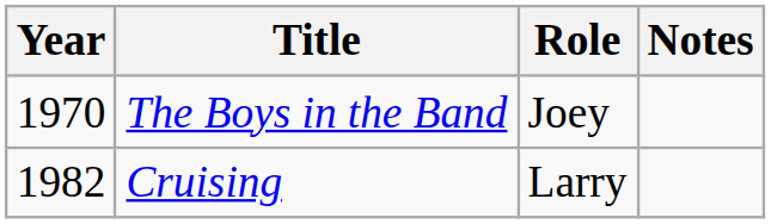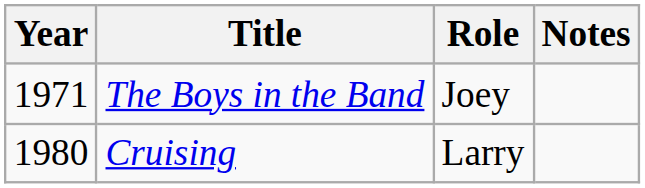 <table class="wikitable">
 <tr>
 <th>Year</th>
 <th>Title</th>
 <th>Role</th>
 <th>Notes</th>
 </tr>
 <tr>
-<td>1970</td>
+<td>1971</td>
 <td><em><a href='#'>The Boys in the Band</a></em></td>
 <td>Joey</td>
 <td></td>
 </tr>
 <tr>
-<td>1982</td>
+<td>1980</td>
 <td><em><a href='#'>Cruising</a></em></td>
 <td>Larry</td>
 <td></td>
 </tr>
 </table>
